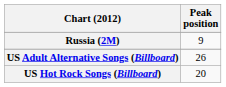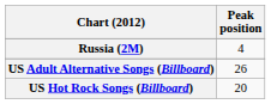 <table class="wikitable sortable plainrowheaders" style="text-align:center">
 <tr>
 <th scope="col">Chart (2012)</th>
 <th scope="col">Peak<br>position</th>
 </tr>
 <tr>
 </tr>
 <tr>
 </tr>
 <tr>
 </tr>
 <tr>
 </tr>
 <tr>
 </tr>
 <tr>
 </tr>
 <tr>
 </tr>
 <tr>
 </tr>
 <tr>
 <th scope="row">Russia (<a href='#'>2M</a>)</th>
-<td>9</td>
+<td>4</td>
 </tr>
 <tr>
 </tr>
 <tr>
 </tr>
 <tr>
 </tr>
 <tr>
 <th scope="row">US <a href='#'>Adult Alternative Songs</a> (<em><a href='#'>Billboard</a></em>)</th>
 <td>26</td>
 </tr>
 <tr>
 <th scope="row">US <a href='#'>Hot Rock Songs</a> (<em><a href='#'>Billboard</a></em>)</th>
 <td>20</td>
 </tr>
 </table>
